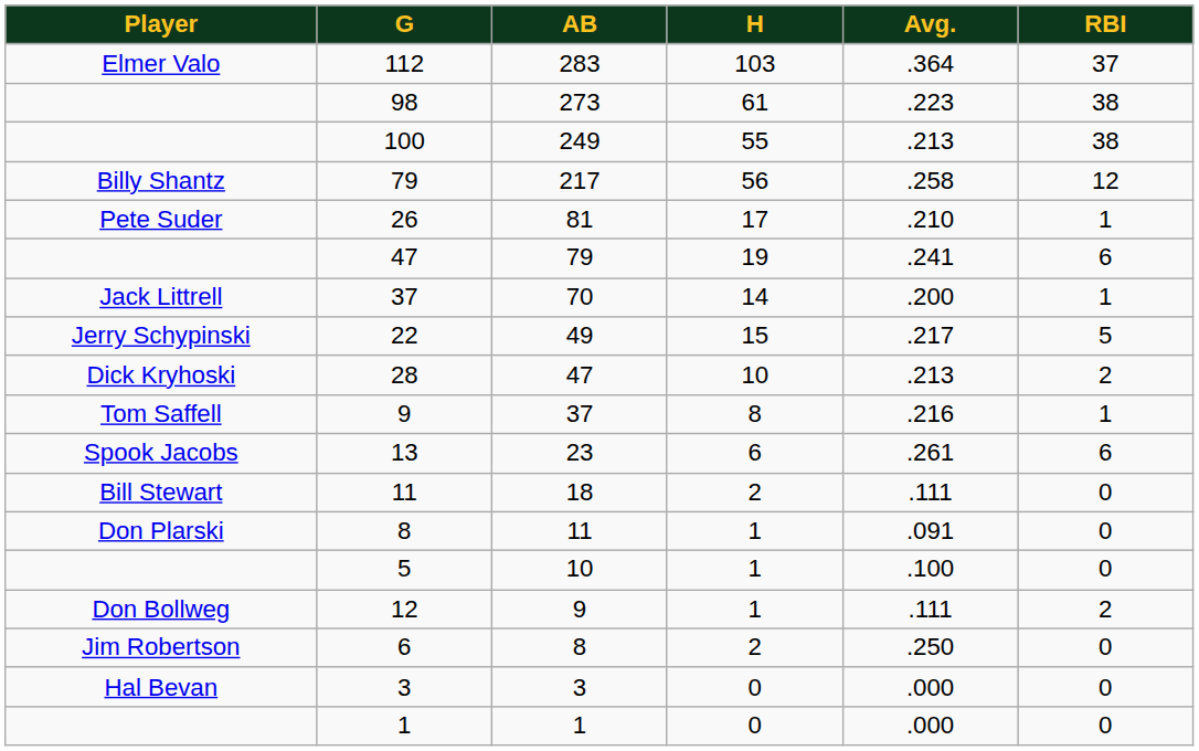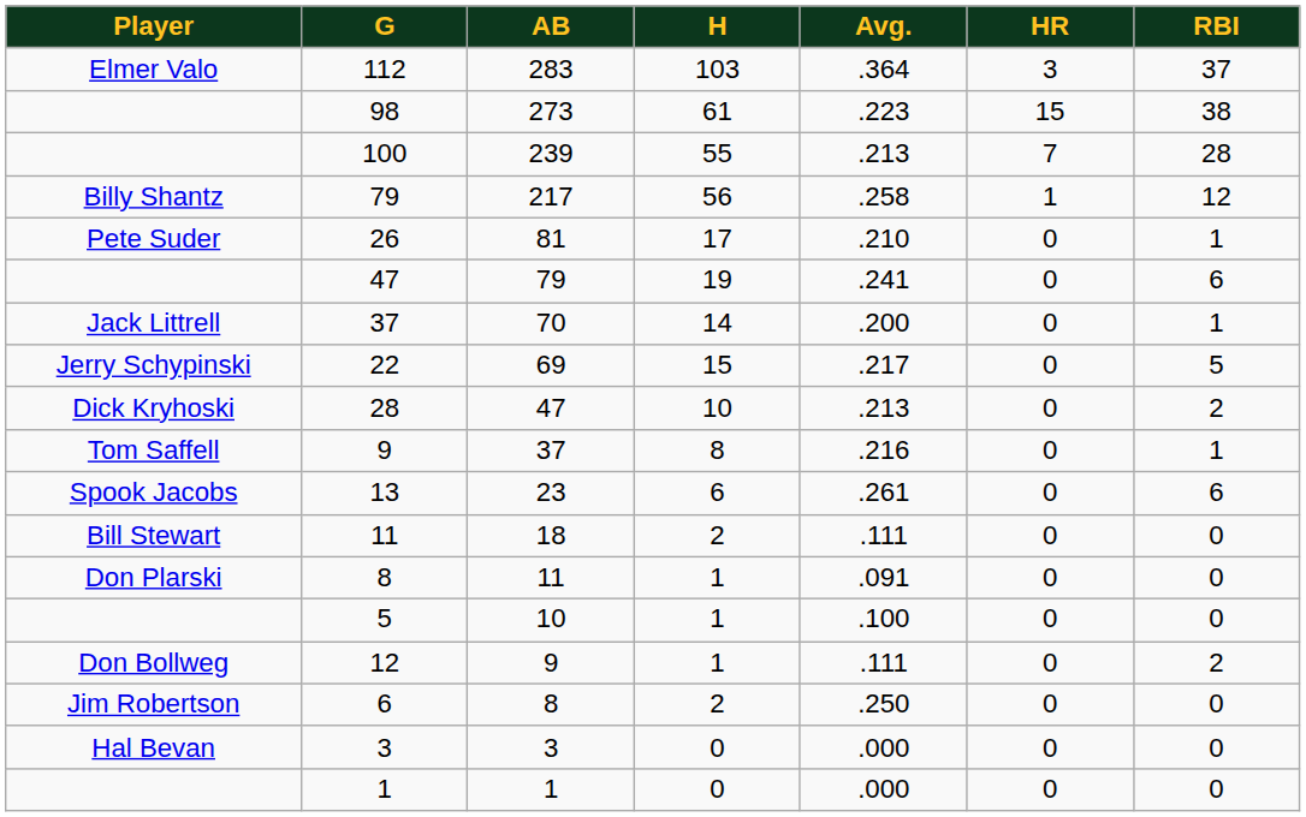 <table class="wikitable sortable">
 <tr>
 <th style="background:#0C371D;color:#ffc322;" width="16%">Player</th>
 <th style="background:#0C371D;color:#ffc322;" width="9%">G</th>
 <th style="background:#0C371D;color:#ffc322;" width="9%">AB</th>
 <th style="background:#0C371D;color:#ffc322;" width="9%">H</th>
 <th style="background:#0C371D;color:#ffc322;" width="9%">Avg.</th>
+<th style="background:#0C371D;color:#ffc322;" width="9%">HR</th>
 <th style="background:#0C371D;color:#ffc322;" width="9%">RBI</th>
 </tr>
 <tr align="center">
 <td><a href='#'>Elmer Valo</a></td>
 <td>112</td>
 <td>283</td>
 <td>103</td>
 <td>.364</td>
+<td>3</td>
 <td>37</td>
 </tr>
 <tr align=center>
 <td></td>
 <td>98</td>
 <td>273</td>
 <td>61</td>
 <td>.223</td>
+<td>15</td>
 <td>38</td>
 </tr>
 <tr align="center">
 <td></td>
 <td>100</td>
-<td>249</td>
+<td>239</td>
 <td>55</td>
 <td>.213</td>
-<td>38</td>
+<td>7</td>
+<td>28</td>
 </tr>
 <tr align=center>
 <td><a href='#'>Billy Shantz</a></td>
 <td>79</td>
 <td>217</td>
 <td>56</td>
 <td>.258</td>
+<td>1</td>
 <td>12</td>
 </tr>
 <tr align=center>
 <td><a href='#'>Pete Suder</a></td>
 <td>26</td>
 <td>81</td>
 <td>17</td>
 <td>.210</td>
+<td>0</td>
 <td>1</td>
 </tr>
 <tr align="center">
 <td></td>
 <td>47</td>
 <td>79</td>
 <td>19</td>
 <td>.241</td>
+<td>0</td>
 <td>6</td>
 </tr>
 <tr align="center">
 <td><a href='#'>Jack Littrell</a></td>
 <td>37</td>
 <td>70</td>
 <td>14</td>
 <td>.200</td>
+<td>0</td>
 <td>1</td>
 </tr>
 <tr align=center>
 <td><a href='#'>Jerry Schypinski</a></td>
 <td>22</td>
-<td>49</td>
+<td>69</td>
 <td>15</td>
 <td>.217</td>
+<td>0</td>
 <td>5</td>
 </tr>
 <tr align=center>
 <td><a href='#'>Dick Kryhoski</a></td>
 <td>28</td>
 <td>47</td>
 <td>10</td>
 <td>.213</td>
+<td>0</td>
 <td>2</td>
 </tr>
 <tr align=center>
 <td><a href='#'>Tom Saffell</a></td>
 <td>9</td>
 <td>37</td>
 <td>8</td>
 <td>.216</td>
+<td>0</td>
 <td>1</td>
 </tr>
 <tr align=center>
 <td><a href='#'>Spook Jacobs</a></td>
 <td>13</td>
 <td>23</td>
 <td>6</td>
 <td>.261</td>
+<td>0</td>
 <td>6</td>
 </tr>
 <tr align=center>
 <td><a href='#'>Bill Stewart</a></td>
 <td>11</td>
 <td>18</td>
 <td>2</td>
 <td>.111</td>
 <td>0</td>
+<td>0</td>
 </tr>
 <tr align=center>
 <td><a href='#'>Don Plarski</a></td>
 <td>8</td>
 <td>11</td>
 <td>1</td>
 <td>.091</td>
+<td>0</td>
 <td>0</td>
 </tr>
 <tr align=center>
 <td></td>
 <td>5</td>
 <td>10</td>
 <td>1</td>
 <td>.100</td>
 <td>0</td>
+<td>0</td>
 </tr>
 <tr align="center">
 <td><a href='#'>Don Bollweg</a></td>
 <td>12</td>
 <td>9</td>
 <td>1</td>
 <td>.111</td>
+<td>0</td>
 <td>2</td>
 </tr>
 <tr align=center>
 <td><a href='#'>Jim Robertson</a></td>
 <td>6</td>
 <td>8</td>
 <td>2</td>
 <td>.250</td>
 <td>0</td>
+<td>0</td>
 </tr>
 <tr align=center>
 <td><a href='#'>Hal Bevan</a></td>
 <td>3</td>
 <td>3</td>
 <td>0</td>
 <td>.000</td>
+<td>0</td>
 <td>0</td>
 </tr>
 <tr align=center>
 <td></td>
 <td>1</td>
 <td>1</td>
 <td>0</td>
 <td>.000</td>
 <td>0</td>
+<td>0</td>
 </tr>
 </table>
